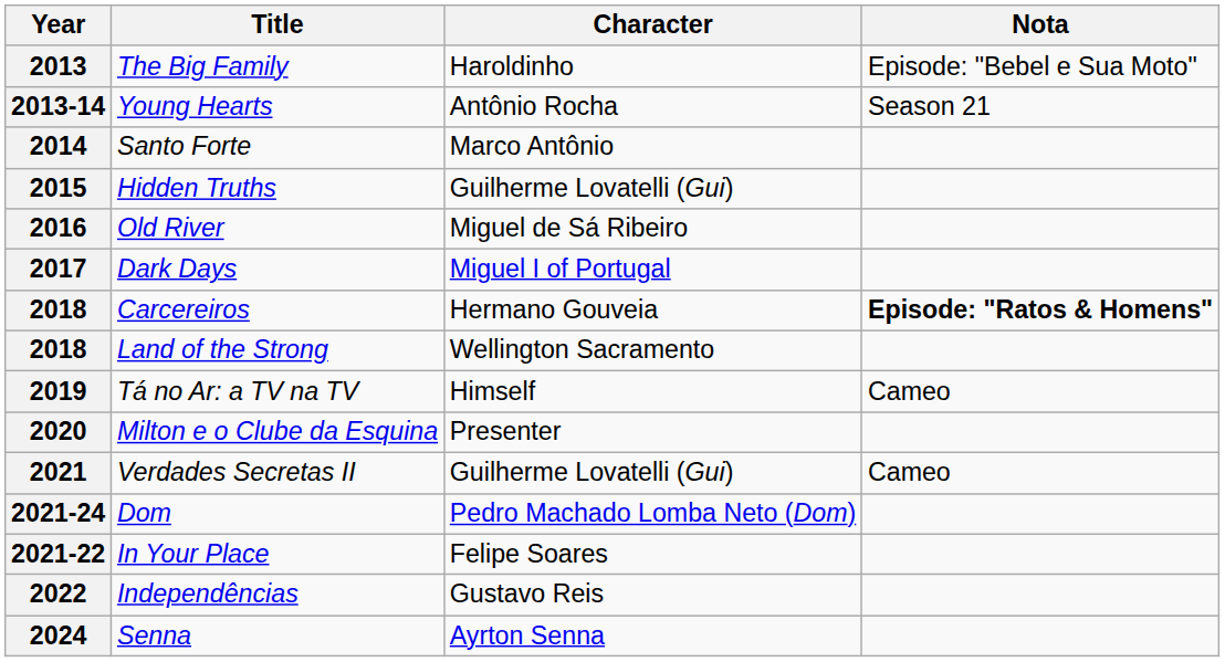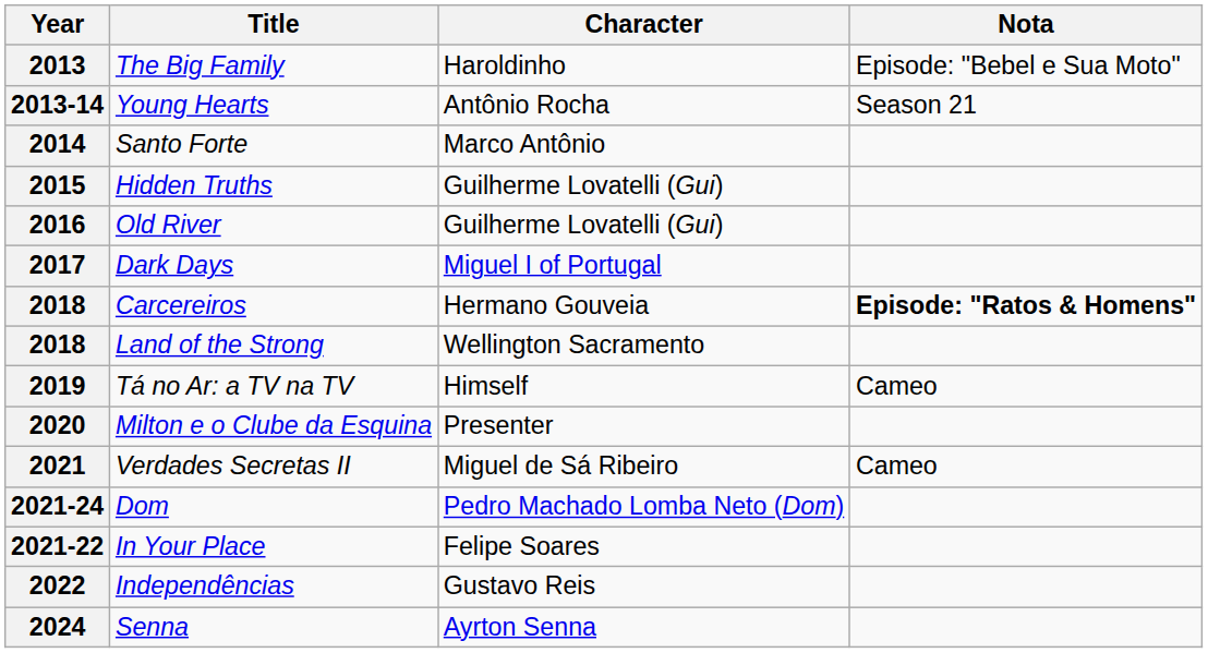 <table class="wikitable">
 <tr>
 <th>Year</th>
 <th>Title</th>
 <th>Character</th>
 <th>Nota</th>
 </tr>
 <tr>
 <th>2013</th>
 <td><em><a href='#'>The Big Family</a></em></td>
 <td>Haroldinho</td>
 <td>Episode: "Bebel e Sua Moto"</td>
 </tr>
 <tr>
 <th>2013-14</th>
 <td><em><a href='#'>Young Hearts</a></em></td>
 <td>Antônio Rocha</td>
 <td>Season 21</td>
 </tr>
 <tr>
 <th>2014</th>
 <td><em>Santo Forte</em></td>
 <td>Marco Antônio</td>
 <td></td>
 </tr>
 <tr>
 <th>2015</th>
 <td><em><a href='#'>Hidden Truths</a></em></td>
 <td>Guilherme Lovatelli (<em>Gui</em>)</td>
 <td></td>
 </tr>
 <tr>
 <th>2016</th>
 <td><em><a href='#'>Old River</a></em></td>
-<td>Miguel de Sá Ribeiro</td>
+<td>Guilherme Lovatelli (<em>Gui</em>)</td>
 <td></td>
 </tr>
 <tr>
 <th>2017</th>
 <td><em><a href='#'>Dark Days</a></em></td>
 <td><a href='#'>Miguel I of Portugal</a></td>
 <td></td>
 </tr>
 <tr>
 <th>2018</th>
 <td><em><a href='#'>Carcereiros</a></em></td>
 <td>Hermano Gouveia</td>
 <td><strong>Episode: "Ratos & Homens"</strong></td>
 </tr>
 <tr>
 <th>2018</th>
 <td><em><a href='#'>Land of the Strong</a></em></td>
 <td>Wellington Sacramento</td>
 <td></td>
 </tr>
 <tr>
 <th>2019</th>
 <td><em>Tá no Ar: a TV na TV</em></td>
 <td>Himself</td>
 <td>Cameo</td>
 </tr>
 <tr>
 <th>2020</th>
 <td><em><a href='#'>Milton e o Clube da Esquina</a></em></td>
 <td>Presenter</td>
 <td></td>
 </tr>
 <tr>
 <th>2021</th>
 <td><em>Verdades Secretas II</em></td>
-<td>Guilherme Lovatelli (<em>Gui</em>)</td>
+<td>Miguel de Sá Ribeiro</td>
 <td>Cameo</td>
 </tr>
 <tr>
 <th>2021-24</th>
 <td><em><a href='#'>Dom</a></em></td>
 <td Pedro Dom><a href='#'>Pedro Machado Lomba Neto (<em>Dom</em>)</a></td>
 <td><em></em></td>
 </tr>
 <tr>
 <th>2021-22</th>
 <td><em><a href='#'>In Your Place</a></em></td>
 <td>Felipe Soares</td>
 <td></td>
 </tr>
 <tr>
 <th>2022</th>
 <td><em><a href='#'>Independências</a></em></td>
 <td>Gustavo Reis</td>
 <td></td>
 </tr>
 <tr>
 <th>2024</th>
 <td><em><a href='#'>Senna</a></em></td>
 <td><a href='#'>Ayrton Senna</a></td>
 <td></td>
 </tr>
 </table>
